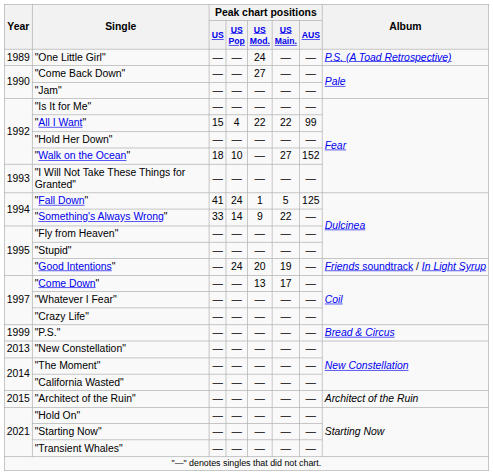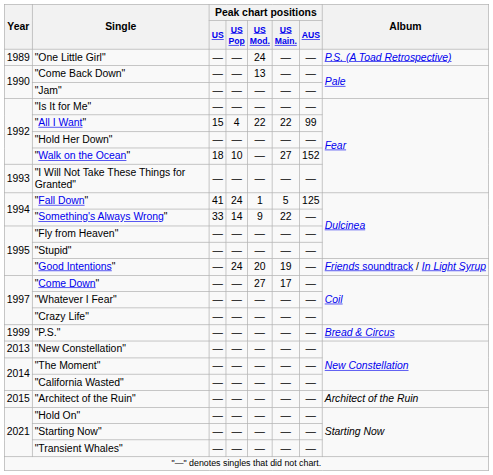 <table class="wikitable">
 <tr>
 <th rowspan="2">Year</th>
 <th rowspan="2" style="width:265px;">Single</th>
 <th colspan="5">Peak chart positions</th>
 <th rowspan="2">Album</th>
 </tr>
 <tr>
 <th style="width:1em"><small><a href='#'>US</a></small><br></th>
 <th style="width:1em"><small><a href='#'>US<br>Pop</a></small><br></th>
 <th style="width:1em"><small><a href='#'>US Mod.</a></small><br></th>
 <th style="width:1em"><small><a href='#'>US<br>Main.</a></small><br></th>
 <th style="width:1em"><small><a href='#'>AUS</a></small><br></th>
 </tr>
 <tr>
 <td style="text-align:center;">1989</td>
 <td>"One Little Girl"</td>
 <td style="text-align:center;">—</td>
 <td style="text-align:center;">—</td>
 <td style="text-align:center;">24</td>
 <td style="text-align:center;">—</td>
 <td style="text-align:center;">—</td>
 <td style="text-align:left;"><em><a href='#'>P.S. (A Toad Retrospective)</a></em></td>
 </tr>
 <tr>
 <td style="text-align:center;" rowspan="2">1990</td>
 <td>"Come Back Down"</td>
 <td style="text-align:center;">—</td>
 <td style="text-align:center;">—</td>
-<td style="text-align:center;">27</td>
+<td style="text-align:center;">13</td>
 <td style="text-align:center;">—</td>
 <td style="text-align:center;">—</td>
 <td style="text-align:left;" rowspan="2"><em><a href='#'>Pale</a></em></td>
 </tr>
 <tr>
 <td>"Jam"</td>
 <td style="text-align:center;">—</td>
 <td style="text-align:center;">—</td>
 <td style="text-align:center;">—</td>
 <td style="text-align:center;">—</td>
 <td style="text-align:center;">—</td>
 </tr>
 <tr>
 <td style="text-align:center;" rowspan="4">1992</td>
 <td>"Is It for Me"</td>
 <td style="text-align:center;">—</td>
 <td style="text-align:center;">—</td>
 <td style="text-align:center;">—</td>
 <td style="text-align:center;">—</td>
 <td style="text-align:center;">—</td>
 <td style="text-align:left;" rowspan="5"><em><a href='#'>Fear</a></em></td>
 </tr>
 <tr>
 <td>"<a href='#'>All I Want</a>"</td>
 <td style="text-align:center;">15</td>
 <td style="text-align:center;">4</td>
 <td style="text-align:center;">22</td>
 <td style="text-align:center;">22</td>
 <td style="text-align:center;">99</td>
 </tr>
 <tr>
 <td>"Hold Her Down"</td>
 <td style="text-align:center;">—</td>
 <td style="text-align:center;">—</td>
 <td style="text-align:center;">—</td>
 <td style="text-align:center;">—</td>
 <td style="text-align:center;">—</td>
 </tr>
 <tr>
 <td>"<a href='#'>Walk on the Ocean</a>"</td>
 <td style="text-align:center;">18</td>
 <td style="text-align:center;">10</td>
 <td style="text-align:center;">—</td>
 <td style="text-align:center;">27</td>
 <td style="text-align:center;">152</td>
 </tr>
 <tr>
 <td style="text-align:center;">1993</td>
 <td>"I Will Not Take These Things for Granted"</td>
 <td style="text-align:center;">—</td>
 <td style="text-align:center;">—</td>
 <td style="text-align:center;">—</td>
 <td style="text-align:center;">—</td>
 <td style="text-align:center;">—</td>
 </tr>
 <tr>
 <td style="text-align:center;" rowspan="2">1994</td>
 <td>"<a href='#'>Fall Down</a>"</td>
 <td style="text-align:center;">41</td>
 <td style="text-align:center;">24</td>
 <td style="text-align:center;">1</td>
 <td style="text-align:center;">5</td>
 <td style="text-align:center;">125</td>
 <td style="text-align:left;" rowspan="4"><em><a href='#'>Dulcinea</a></em></td>
 </tr>
 <tr>
 <td>"<a href='#'>Something's Always Wrong</a>"</td>
 <td style="text-align:center;">33</td>
 <td style="text-align:center;">14</td>
 <td style="text-align:center;">9</td>
 <td style="text-align:center;">22</td>
 <td style="text-align:center;">—</td>
 </tr>
 <tr>
 <td style="text-align:center;" rowspan="3">1995</td>
 <td>"Fly from Heaven"</td>
 <td style="text-align:center;">—</td>
 <td style="text-align:center;">—</td>
 <td style="text-align:center;">—</td>
 <td style="text-align:center;">—</td>
 <td style="text-align:center;">—</td>
 </tr>
 <tr>
 <td>"Stupid"</td>
 <td style="text-align:center;">—</td>
 <td style="text-align:center;">—</td>
 <td style="text-align:center;">—</td>
 <td style="text-align:center;">—</td>
 <td style="text-align:center;">—</td>
 </tr>
 <tr>
 <td>"<a href='#'>Good Intentions</a>"</td>
 <td style="text-align:center;">—</td>
 <td style="text-align:center;">24</td>
 <td style="text-align:center;">20</td>
 <td style="text-align:center;">19</td>
 <td style="text-align:center;">—</td>
 <td style="text-align:left;"><a href='#'><em>Friends</em> soundtrack</a> / <em><a href='#'>In Light Syrup</a></em></td>
 </tr>
 <tr>
 <td style="text-align:center;" rowspan="3">1997</td>
 <td>"<a href='#'>Come Down</a>"</td>
 <td style="text-align:center;">—</td>
 <td style="text-align:center;">—</td>
-<td style="text-align:center;">13</td>
+<td style="text-align:center;">27</td>
 <td style="text-align:center;">17</td>
 <td style="text-align:center;">—</td>
 <td style="text-align:left;" rowspan="3"><em><a href='#'>Coil</a></em></td>
 </tr>
 <tr>
 <td>"Whatever I Fear"</td>
 <td style="text-align:center;">—</td>
 <td style="text-align:center;">—</td>
 <td style="text-align:center;">—</td>
 <td style="text-align:center;">—</td>
 <td style="text-align:center;">—</td>
 </tr>
 <tr>
 <td>"Crazy Life"</td>
 <td style="text-align:center;">—</td>
 <td style="text-align:center;">—</td>
 <td style="text-align:center;">—</td>
 <td style="text-align:center;">—</td>
 <td style="text-align:center;">—</td>
 </tr>
 <tr>
 <td style="text-align:center;">1999</td>
 <td>"P.S."</td>
 <td style="text-align:center;">—</td>
 <td style="text-align:center;">—</td>
 <td style="text-align:center;">—</td>
 <td style="text-align:center;">—</td>
 <td style="text-align:center;">—</td>
 <td style="text-align:left;"><em><a href='#'>Bread & Circus</a></em></td>
 </tr>
 <tr>
 <td style="text-align:center;">2013</td>
 <td>"New Constellation"</td>
 <td style="text-align:center;">—</td>
 <td style="text-align:center;">—</td>
 <td style="text-align:center;">—</td>
 <td style="text-align:center;">—</td>
 <td style="text-align:center;">—</td>
 <td style="text-align:left;" rowspan="3"><em><a href='#'>New Constellation</a></em></td>
 </tr>
 <tr>
 <td style="text-align:center;" rowspan="2">2014</td>
 <td>"The Moment"</td>
 <td style="text-align:center;">—</td>
 <td style="text-align:center;">—</td>
 <td style="text-align:center;">—</td>
 <td style="text-align:center;">—</td>
 <td style="text-align:center;">—</td>
 </tr>
 <tr>
 <td>"California Wasted"</td>
 <td style="text-align:center;">—</td>
 <td style="text-align:center;">—</td>
 <td style="text-align:center;">—</td>
 <td style="text-align:center;">—</td>
 <td style="text-align:center;">—</td>
 </tr>
 <tr>
 <td style="text-align:center;">2015</td>
 <td>"Architect of the Ruin"</td>
 <td style="text-align:center;">—</td>
 <td style="text-align:center;">—</td>
 <td style="text-align:center;">—</td>
 <td style="text-align:center;">—</td>
 <td style="text-align:center;">—</td>
 <td style="text-align:left;"><em>Architect of the Ruin</em></td>
 </tr>
 <tr>
 <td style="text-align:center;" rowspan="3">2021</td>
 <td>"Hold On"</td>
 <td style="text-align:center;">—</td>
 <td style="text-align:center;">—</td>
 <td style="text-align:center;">—</td>
 <td style="text-align:center;">—</td>
 <td style="text-align:center;">—</td>
 <td style="text-align:left;" rowspan="3"><em>Starting Now</em></td>
 </tr>
 <tr>
 <td>"Starting Now"</td>
 <td style="text-align:center;">—</td>
 <td style="text-align:center;">—</td>
 <td style="text-align:center;">—</td>
 <td style="text-align:center;">—</td>
 <td style="text-align:center;">—</td>
 </tr>
 <tr>
 <td>"Transient Whales"</td>
 <td style="text-align:center;">—</td>
 <td style="text-align:center;">—</td>
 <td style="text-align:center;">—</td>
 <td style="text-align:center;">—</td>
 <td style="text-align:center;">—</td>
 </tr>
 <tr>
 <td colspan="16" style="text-align:center; font-size:85%;">"—" denotes singles that did not chart.</td>
 </tr>
 </table>
